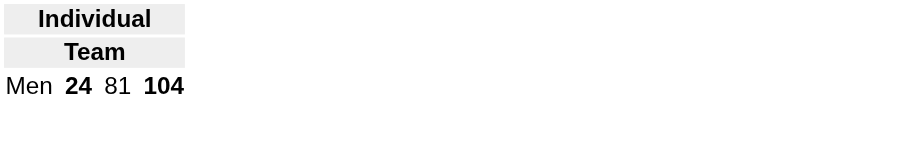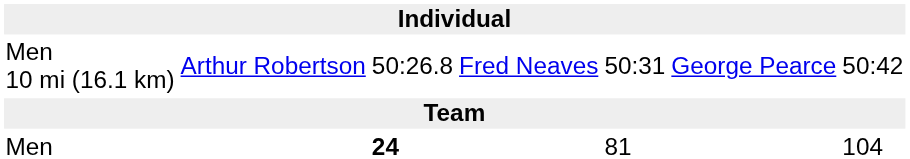 <table>
 <tr>
 <td colspan=7 bgcolor=#eeeeee style=text-align:center;><strong>Individual</strong></td>
+</tr>
+<tr>
+<td>Men<br>10 mi (16.1 km)</td>
+<td><a href='#'>Arthur Robertson</a><br></td>
+<td>50:26.8</td>
+<td><a href='#'>Fred Neaves</a><br></td>
+<td>50:31</td>
+<td><a href='#'>George Pearce</a><br></td>
+<td>50:42</td>
 </tr>
 <tr>
 <td colspan=7 bgcolor=#eeeeee style=text-align:center;><strong>Team</strong></td>
 </tr>
 <tr>
 <td>Men</td>
 <td></td>
 <td><strong>24</strong></td>
 <td></td>
 <td>81</td>
 <td></td>
-<td><strong>104</strong></td>
+<td>104</td>
 </tr>
 </table>
